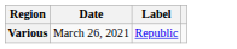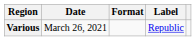 <table class="wikitable plainrowheaders">
 <tr>
 <th scope="col">Region</th>
 <th scope="col">Date</th>
+<th scope="col">Format</th>
 <th scope="col">Label</th>
 <th scope="col"></th>
 </tr>
 <tr>
 <th scope="row">Various</th>
 <td>March 26, 2021</td>
+<td></td>
 <td><a href='#'>Republic</a></td>
 <td align="center"></td>
 </tr>
 </table>
